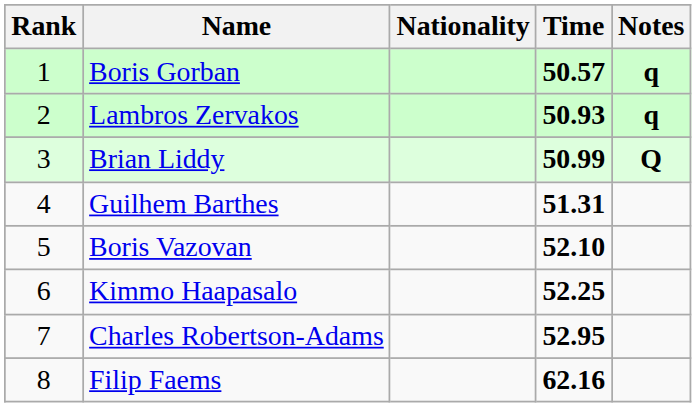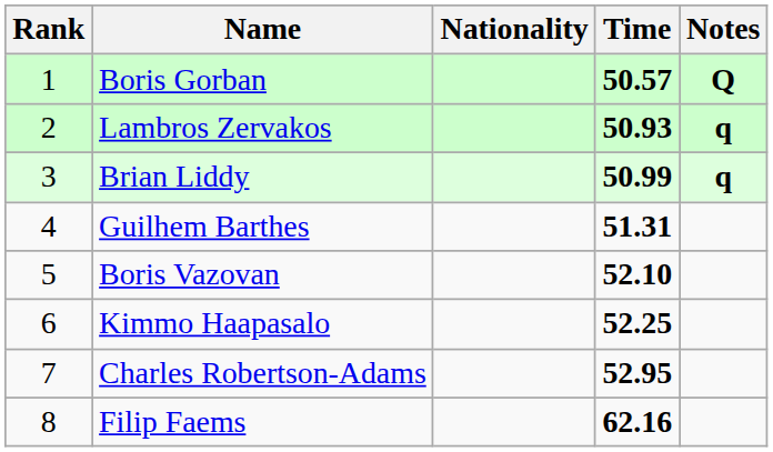 <table class="wikitable sortable" style="text-align:center">
 <tr>
 <th>Rank</th>
 <th>Name</th>
 <th>Nationality</th>
 <th>Time</th>
 <th>Notes</th>
 </tr>
 <tr bgcolor=ccffcc>
 <td>1</td>
 <td align=left><a href='#'>Boris Gorban</a></td>
 <td align=left></td>
 <td><strong>50.57</strong></td>
-<td><strong>q</strong></td>
+<td><strong>Q</strong></td>
 </tr>
 <tr bgcolor=ccffcc>
 <td>2</td>
 <td align=left><a href='#'>Lambros Zervakos</a></td>
 <td align=left></td>
 <td><strong>50.93</strong></td>
 <td><strong>q</strong></td>
 </tr>
 <tr bgcolor=ddffdd>
 <td>3</td>
 <td align=left><a href='#'>Brian Liddy</a></td>
 <td align=left></td>
 <td><strong>50.99</strong></td>
-<td><strong>Q</strong></td>
+<td><strong>q</strong></td>
 </tr>
 <tr>
 <td>4</td>
 <td align=left><a href='#'>Guilhem Barthes</a></td>
 <td align=left></td>
 <td><strong>51.31</strong></td>
 <td></td>
 </tr>
 <tr>
 <td>5</td>
 <td align=left><a href='#'>Boris Vazovan</a></td>
 <td align=left></td>
 <td><strong>52.10</strong></td>
 <td></td>
 </tr>
 <tr>
 <td>6</td>
 <td align=left><a href='#'>Kimmo Haapasalo</a></td>
 <td align=left></td>
 <td><strong>52.25</strong></td>
 <td></td>
 </tr>
 <tr>
 <td>7</td>
 <td align=left><a href='#'>Charles Robertson-Adams</a></td>
 <td align=left></td>
 <td><strong>52.95</strong></td>
 <td></td>
 </tr>
 <tr>
 <td>8</td>
 <td align=left><a href='#'>Filip Faems</a></td>
 <td align=left></td>
 <td><strong>62.16</strong></td>
 <td></td>
 </tr>
 </table>
